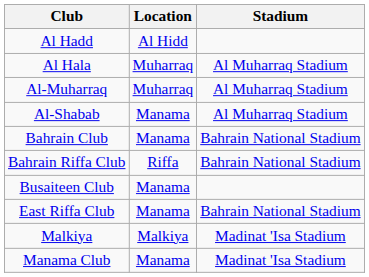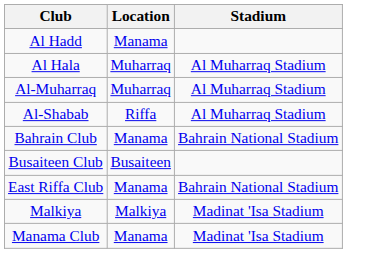 <table class="wikitable sortable" style="text-align: center;">
 <tr>
 <th>Club</th>
 <th>Location</th>
 <th>Stadium</th>
 </tr>
 <tr>
 <td><a href='#'>Al Hadd</a></td>
-<td><a href='#'>Al Hidd</a></td>
+<td><a href='#'>Manama</a></td>
 <td></td>
 </tr>
 <tr>
 <td><a href='#'>Al Hala</a></td>
 <td><a href='#'>Muharraq</a></td>
 <td><a href='#'>Al Muharraq Stadium</a></td>
 </tr>
 <tr>
 <td><a href='#'>Al-Muharraq</a></td>
 <td><a href='#'>Muharraq</a></td>
 <td><a href='#'>Al Muharraq Stadium</a></td>
 </tr>
 <tr>
 <td><a href='#'>Al-Shabab</a></td>
-<td><a href='#'>Manama</a></td>
+<td><a href='#'>Riffa</a></td>
 <td><a href='#'>Al Muharraq Stadium</a></td>
 </tr>
 <tr>
 <td><a href='#'>Bahrain Club</a></td>
 <td><a href='#'>Manama</a></td>
 <td><a href='#'>Bahrain National Stadium</a></td>
 </tr>
 <tr>
-<td><a href='#'>Bahrain Riffa Club</a></td>
-<td><a href='#'>Riffa</a></td>
-<td><a href='#'>Bahrain National Stadium</a></td>
-</tr>
-<tr>
 <td><a href='#'>Busaiteen Club</a></td>
-<td><a href='#'>Manama</a></td>
+<td><a href='#'>Busaiteen</a></td>
 <td></td>
 </tr>
 <tr>
 <td><a href='#'>East Riffa Club</a></td>
 <td><a href='#'>Manama</a></td>
 <td><a href='#'>Bahrain National Stadium</a></td>
 </tr>
 <tr>
 <td><a href='#'>Malkiya</a></td>
 <td><a href='#'>Malkiya</a></td>
 <td><a href='#'>Madinat 'Isa Stadium</a></td>
 </tr>
 <tr>
 <td><a href='#'>Manama Club</a></td>
 <td><a href='#'>Manama</a></td>
 <td><a href='#'>Madinat 'Isa Stadium</a></td>
 </tr>
 </table>
